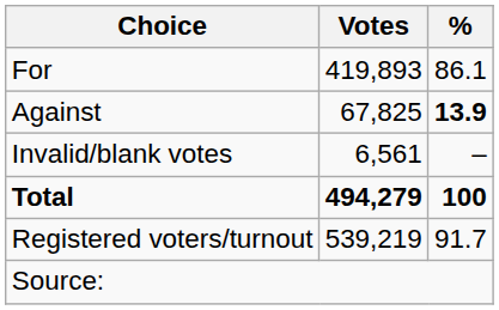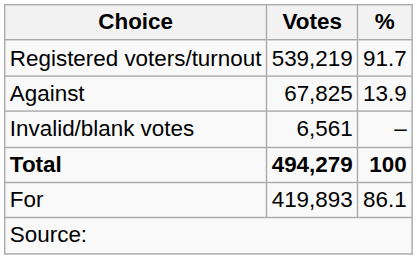 <table class=wikitable style=text-align:right>
 <tr>
 <th>Choice</th>
 <th>Votes</th>
 <th>%</th>
 </tr>
 <tr>
-<td align=left>For</td>
-<td>419,893</td>
-<td>86.1</td>
+<td align=left>Registered voters/turnout</td>
+<td>539,219</td>
+<td>91.7</td>
 </tr>
 <tr>
 <td align=left>Against</td>
 <td>67,825</td>
-<td><strong>13.9</strong></td>
+<td>13.9</td>
 </tr>
 <tr>
 <td align=left>Invalid/blank votes</td>
 <td>6,561</td>
 <td>–</td>
 </tr>
 <tr>
 <td align=left><strong>Total</strong></td>
 <td><strong>494,279 </strong></td>
 <td><strong>100</strong></td>
 </tr>
 <tr>
-<td align=left>Registered voters/turnout</td>
-<td>539,219</td>
-<td>91.7</td>
+<td align=left>For</td>
+<td>419,893</td>
+<td>86.1</td>
 </tr>
 <tr>
 <td align=left colspan=3>Source: </td>
 </tr>
 </table>
